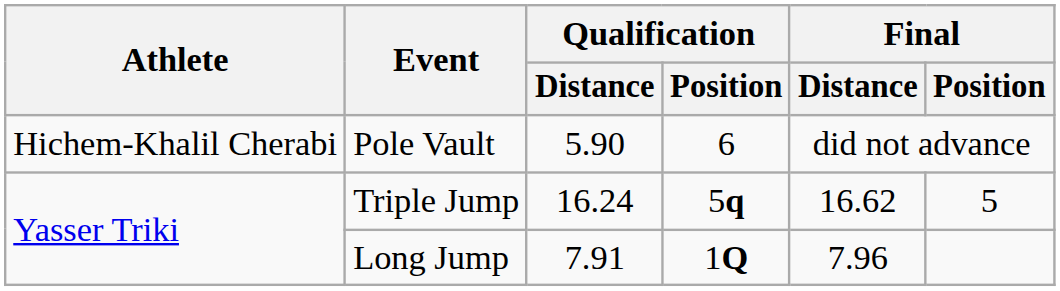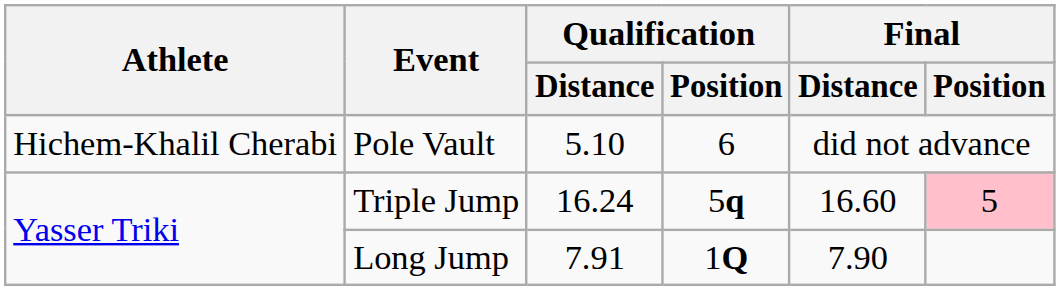 <table class=wikitable style="font-size:90%">
 <tr>
 <th rowspan="2">Athlete</th>
 <th rowspan="2">Event</th>
 <th colspan="2">Qualification</th>
 <th colspan="2">Final</th>
 </tr>
 <tr style="font-size:95%">
 <th>Distance</th>
 <th>Position</th>
 <th>Distance</th>
 <th>Position</th>
 </tr>
 <tr align=center>
 <td align=left>Hichem-Khalil Cherabi</td>
 <td align=left>Pole Vault</td>
-<td>5.90</td>
+<td>5.10</td>
 <td>6</td>
 <td colspan=2>did not advance</td>
 </tr>
 <tr align=center>
 <td align=left rowspan=2><a href='#'>Yasser Triki</a></td>
 <td align=left>Triple Jump</td>
 <td>16.24</td>
 <td>5<strong>q</strong></td>
-<td>16.62</td>
-<td>5</td>
+<td>16.60</td>
+<td style="background: pink;">5</td>
 </tr>
 <tr align=center>
 <td align=left>Long Jump</td>
 <td>7.91</td>
 <td>1<strong>Q</strong></td>
-<td>7.96</td>
+<td>7.90</td>
 <td></td>
 </tr>
 </table>
